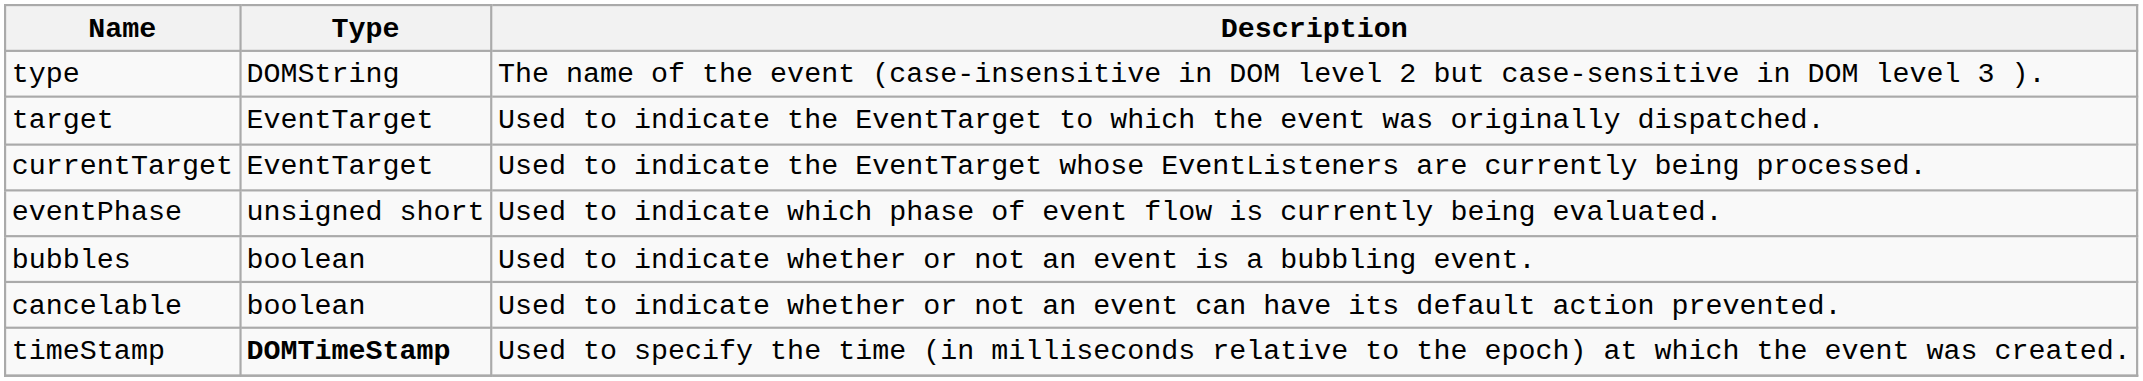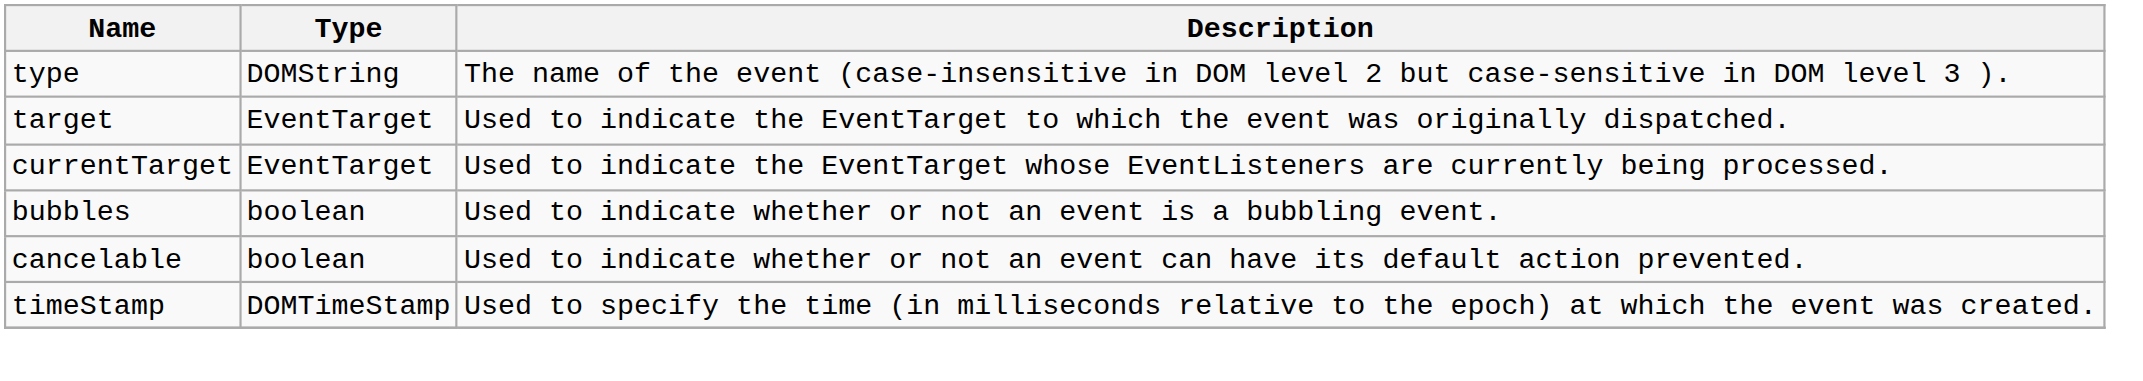 <table class="wikitable">
 <tr>
 <th>Name</th>
 <th>Type</th>
 <th>Description</th>
 </tr>
 <tr>
 <td>type</td>
 <td>DOMString</td>
 <td>The name of the event (case-insensitive in DOM level 2 but case-sensitive in DOM level 3 ).</td>
 </tr>
 <tr>
 <td>target</td>
 <td>EventTarget</td>
 <td>Used to indicate the EventTarget to which the event was originally dispatched.</td>
 </tr>
 <tr>
 <td>currentTarget</td>
 <td>EventTarget</td>
 <td>Used to indicate the EventTarget whose EventListeners are currently being processed.</td>
 </tr>
 <tr>
-<td>eventPhase</td>
-<td>unsigned short</td>
-<td>Used to indicate which phase of event flow is currently being evaluated.</td>
-</tr>
-<tr>
 <td>bubbles</td>
 <td>boolean</td>
 <td>Used to indicate whether or not an event is a bubbling event.</td>
 </tr>
 <tr>
 <td>cancelable</td>
 <td>boolean</td>
 <td>Used to indicate whether or not an event can have its default action prevented.</td>
 </tr>
 <tr>
 <td>timeStamp</td>
-<td><strong>DOMTimeStamp</strong></td>
+<td>DOMTimeStamp</td>
 <td>Used to specify the time (in milliseconds relative to the epoch) at which the event was created.</td>
 </tr>
 <tr>
 </tr>
 </table>
